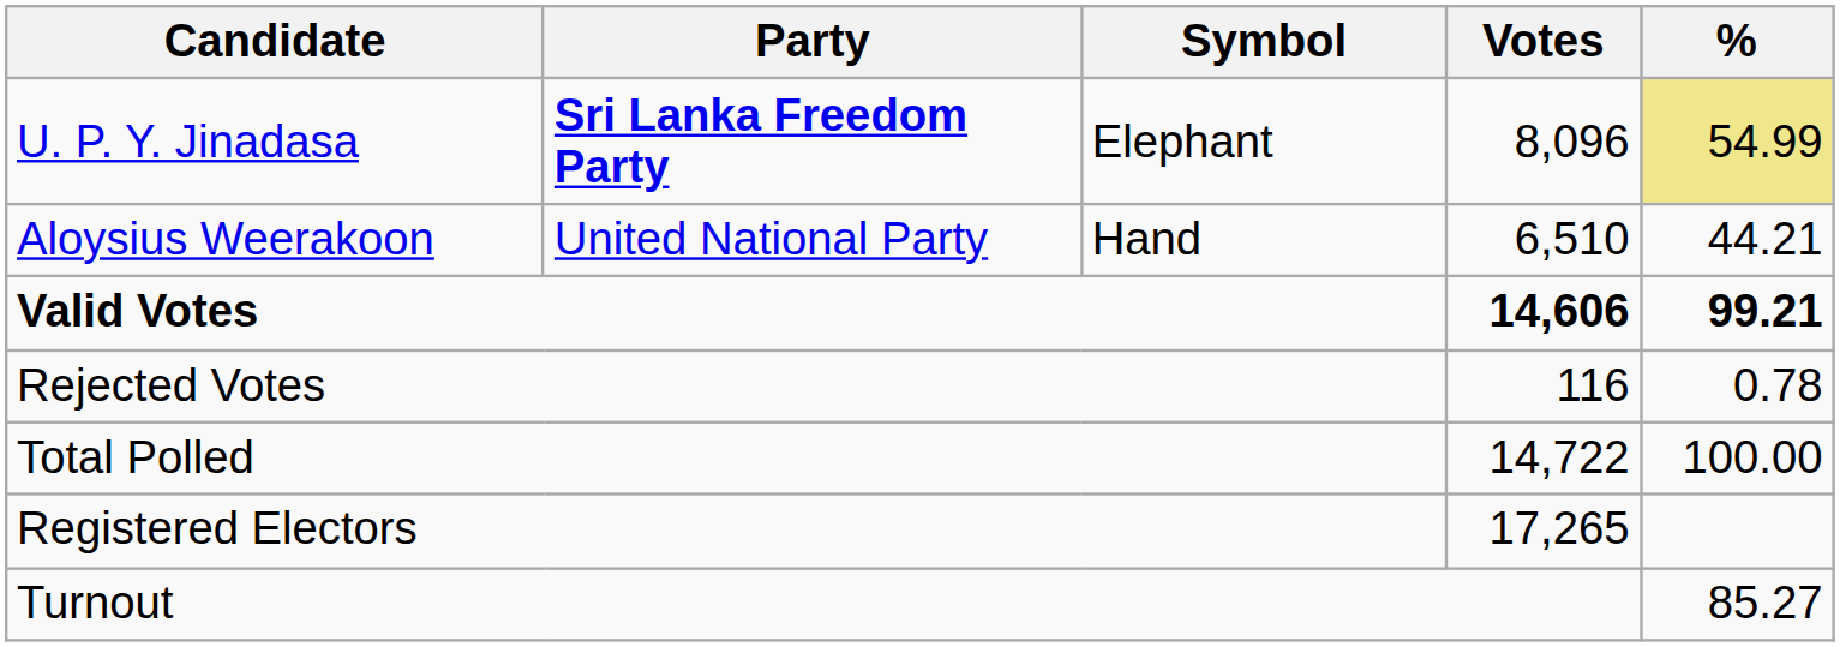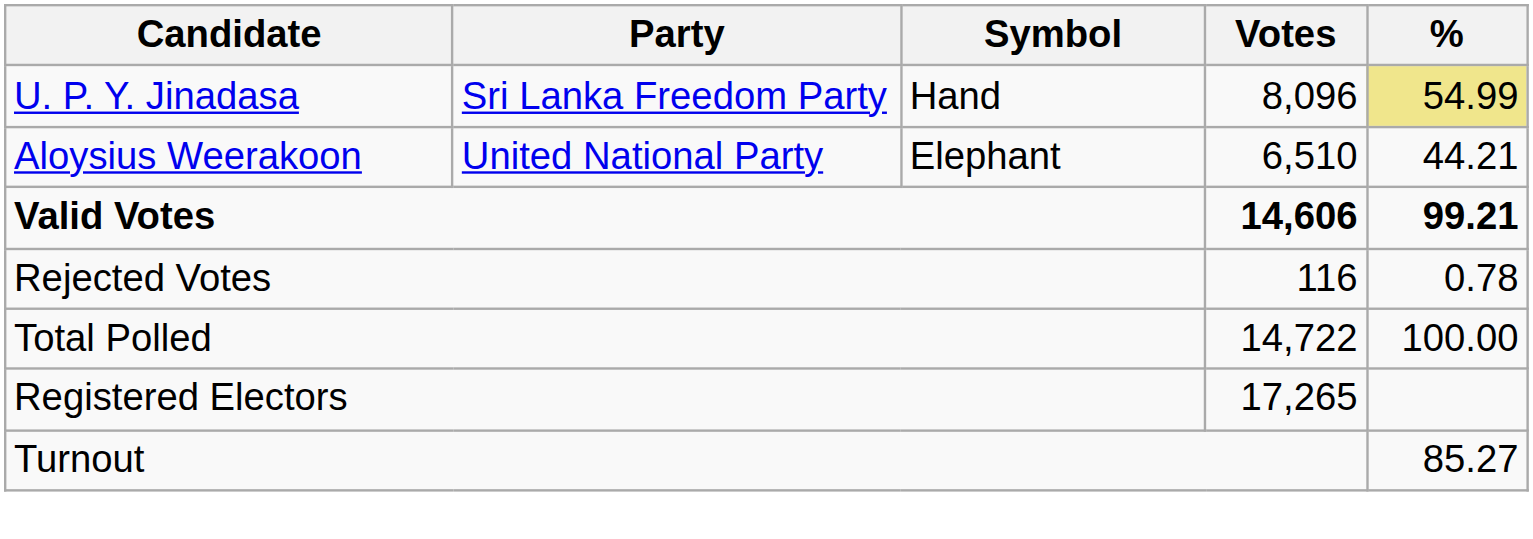 <table class="wikitable" border="1" style="text-align:right;">
 <tr>
 <th align=left width="180">Candidate</th>
 <th align=left width="180">Party</th>
 <th align=left width="120">Symbol</th>
 <th align=left width="60">Votes</th>
 <th align=left width="60">%</th>
 </tr>
 <tr>
 <td align=left><a href='#'>U. P. Y. Jinadasa</a></td>
-<td align=left><strong><a href='#'>Sri Lanka Freedom Party</a></strong></td>
-<td align=left>Elephant</td>
+<td align=left><a href='#'>Sri Lanka Freedom Party</a></td>
+<td align=left>Hand</td>
 <td align=right>8,096</td>
 <td align=right style="background: khaki;">54.99</td>
 </tr>
 <tr>
 <td align=left><a href='#'>Aloysius Weerakoon</a></td>
 <td align=left><a href='#'>United National Party</a></td>
-<td align=left>Hand</td>
+<td align=left>Elephant</td>
 <td align=right>6,510</td>
 <td align=right>44.21</td>
 </tr>
 <tr>
 <td align=left colspan=3><strong>Valid Votes</strong></td>
 <td align=right><strong>14,606</strong></td>
 <td align=right><strong>99.21</strong></td>
 </tr>
 <tr>
 <td align=left colspan=3>Rejected Votes</td>
 <td align=right>116</td>
 <td align=right>0.78</td>
 </tr>
 <tr>
 <td align=left colspan=3>Total Polled</td>
 <td align=right>14,722</td>
 <td align=right>100.00</td>
 </tr>
 <tr>
 <td align=left colspan=3>Registered Electors</td>
 <td align=right>17,265</td>
 <td></td>
 </tr>
 <tr>
 <td align=left colspan=4>Turnout</td>
 <td align=right>85.27</td>
 </tr>
 </table>
